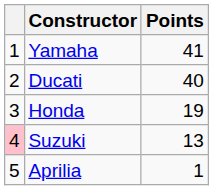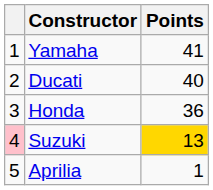 <table class="wikitable" style="font-size: 95%;">
 <tr>
 <th></th>
 <th>Constructor</th>
 <th>Points</th>
 </tr>
 <tr>
 <td align=center>1</td>
 <td> <a href='#'>Yamaha</a></td>
 <td align=right>41</td>
 </tr>
 <tr>
 <td align=center>2</td>
 <td> <a href='#'>Ducati</a></td>
 <td align=right>40</td>
 </tr>
 <tr>
 <td align=center>3</td>
 <td> <a href='#'>Honda</a></td>
-<td align=right>19</td>
+<td align=right>36</td>
 </tr>
 <tr>
 <td align=center style="background: pink;">4</td>
 <td> <a href='#'>Suzuki</a></td>
-<td align=right>13</td>
+<td align=right style="background: gold;">13</td>
 </tr>
 <tr>
 <td align=center>5</td>
 <td> <a href='#'>Aprilia</a></td>
 <td align=right>1</td>
 </tr>
 </table>
